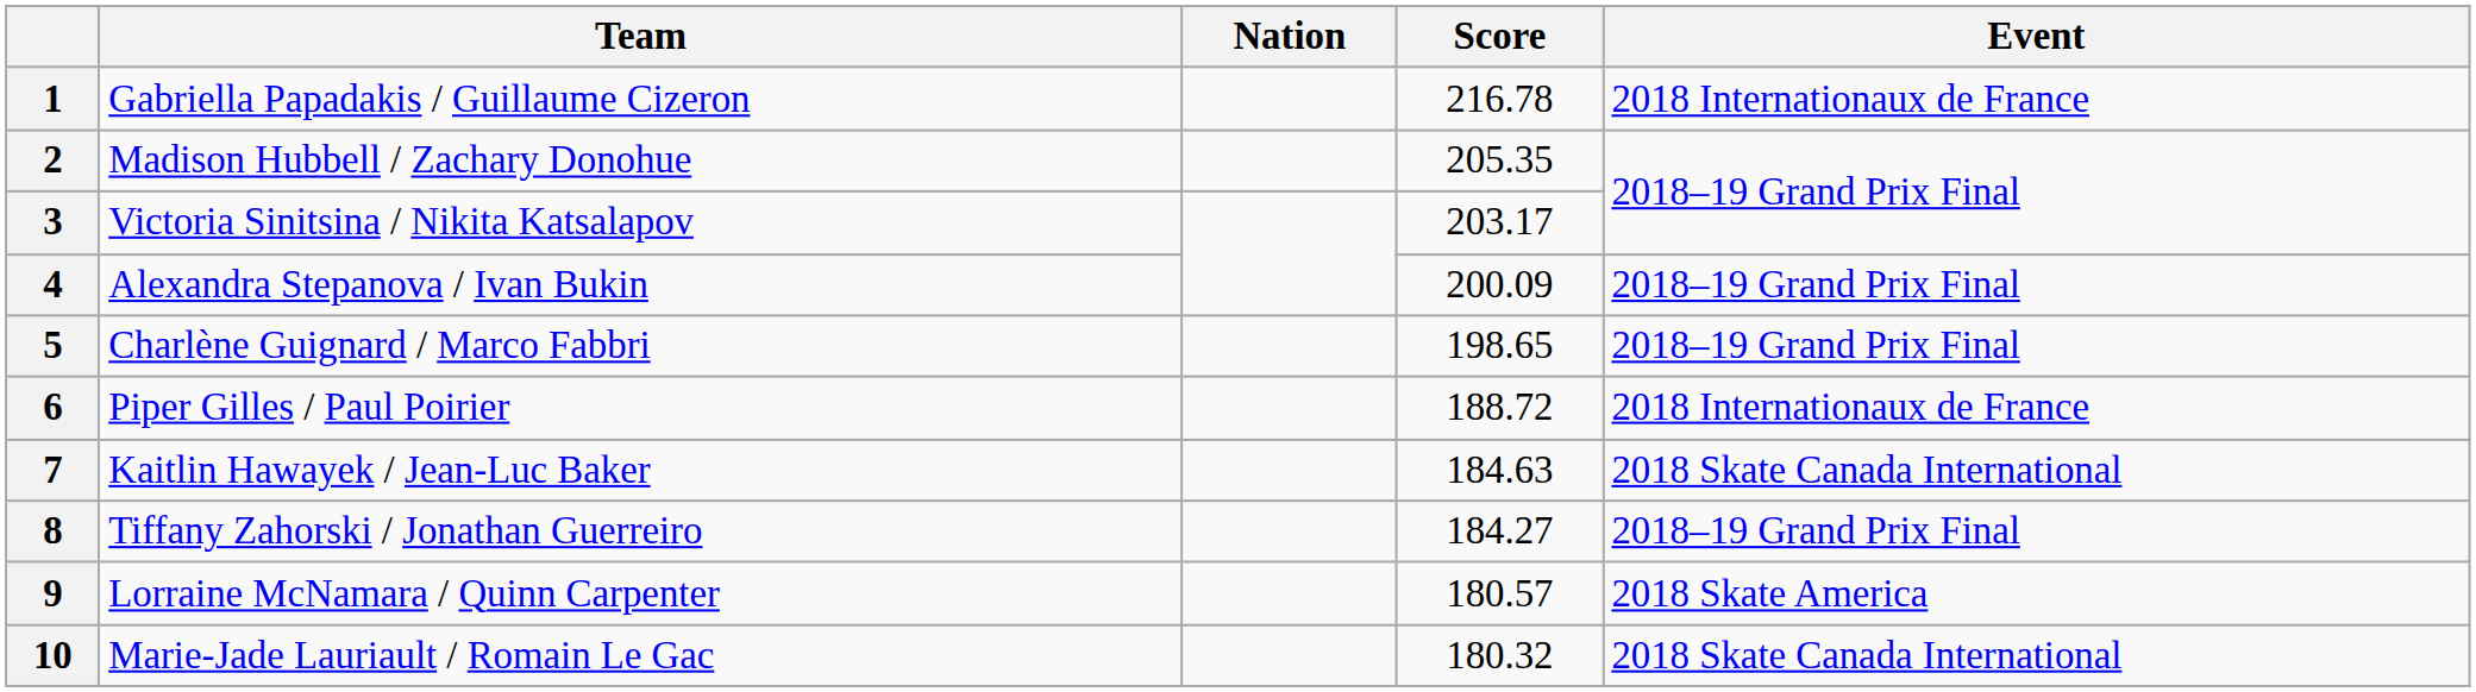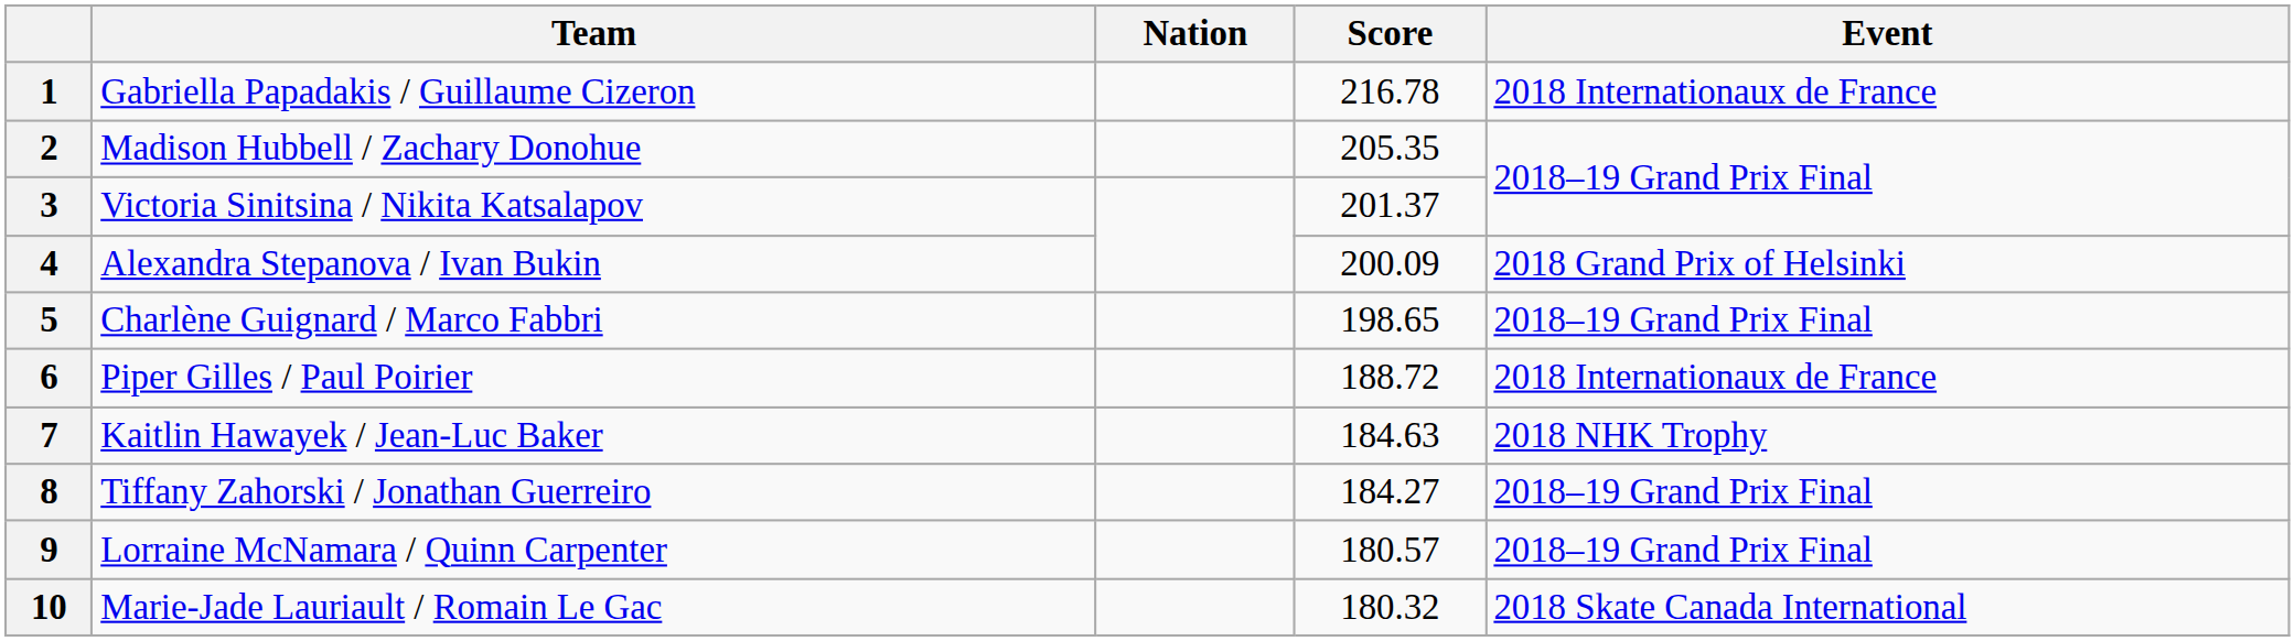 <table class="wikitable sortable" style="text-align:left; width:80%">
 <tr>
 <th scope="col"></th>
 <th scope="col">Team</th>
 <th scope="col">Nation</th>
 <th scope="col">Score</th>
 <th scope="col">Event</th>
 </tr>
 <tr>
 <th scope="row">1</th>
 <td><a href='#'>Gabriella Papadakis</a> / <a href='#'>Guillaume Cizeron</a></td>
 <td></td>
 <td style="text-align:center;">216.78</td>
 <td><a href='#'>2018 Internationaux de France</a></td>
 </tr>
 <tr>
 <th scope="row">2</th>
 <td><a href='#'>Madison Hubbell</a> / <a href='#'>Zachary Donohue</a></td>
 <td></td>
 <td style="text-align:center;">205.35</td>
 <td rowspan="2"><a href='#'>2018–19 Grand Prix Final</a></td>
 </tr>
 <tr>
 <th scope="row">3</th>
 <td><a href='#'>Victoria Sinitsina</a> / <a href='#'>Nikita Katsalapov</a></td>
 <td rowspan="2"></td>
-<td style="text-align:center;">203.17</td>
+<td style="text-align:center;">201.37</td>
 </tr>
 <tr>
 <th scope="row">4</th>
 <td><a href='#'>Alexandra Stepanova</a> / <a href='#'>Ivan Bukin</a></td>
 <td style="text-align:center;">200.09</td>
-<td><a href='#'>2018–19 Grand Prix Final</a></td>
+<td><a href='#'>2018 Grand Prix of Helsinki</a></td>
 </tr>
 <tr>
 <th scope="row">5</th>
 <td><a href='#'>Charlène Guignard</a> / <a href='#'>Marco Fabbri</a></td>
 <td></td>
 <td style="text-align:center;">198.65</td>
 <td><a href='#'>2018–19 Grand Prix Final</a></td>
 </tr>
 <tr>
 <th scope="row">6</th>
 <td><a href='#'>Piper Gilles</a> / <a href='#'>Paul Poirier</a></td>
 <td></td>
 <td style="text-align:center;">188.72</td>
 <td><a href='#'>2018 Internationaux de France</a></td>
 </tr>
 <tr>
 <th scope="row">7</th>
 <td><a href='#'>Kaitlin Hawayek</a> / <a href='#'>Jean-Luc Baker</a></td>
 <td></td>
 <td style="text-align:center;">184.63</td>
-<td><a href='#'>2018 Skate Canada International</a></td>
+<td><a href='#'>2018 NHK Trophy</a></td>
 </tr>
 <tr>
 <th scope="row">8</th>
 <td><a href='#'>Tiffany Zahorski</a> / <a href='#'>Jonathan Guerreiro</a></td>
 <td></td>
 <td style="text-align:center;">184.27</td>
 <td><a href='#'>2018–19 Grand Prix Final</a></td>
 </tr>
 <tr>
 <th scope="row">9</th>
 <td><a href='#'>Lorraine McNamara</a> / <a href='#'>Quinn Carpenter</a></td>
 <td></td>
 <td style="text-align:center;">180.57</td>
-<td><a href='#'>2018 Skate America</a></td>
+<td><a href='#'>2018–19 Grand Prix Final</a></td>
 </tr>
 <tr>
 <th scope="row">10</th>
 <td><a href='#'>Marie-Jade Lauriault</a> / <a href='#'>Romain Le Gac</a></td>
 <td></td>
 <td style="text-align:center;">180.32</td>
 <td><a href='#'>2018 Skate Canada International</a></td>
 </tr>
 </table>
